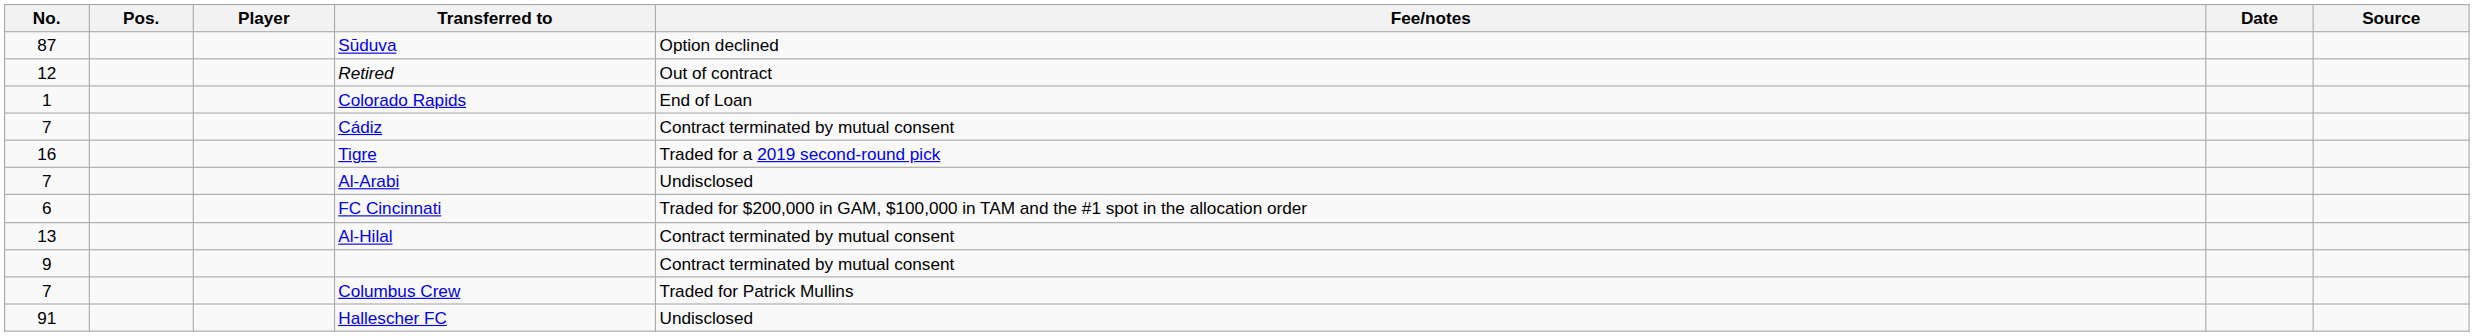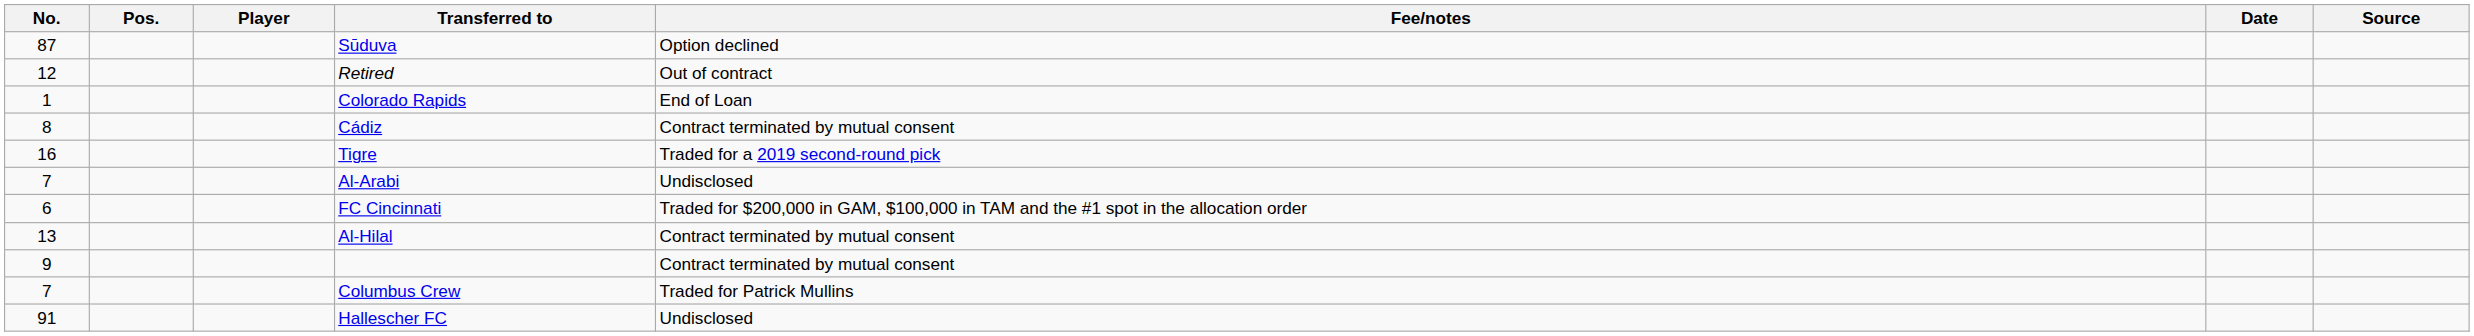 <table class="wikitable sortable" style="width:110%; text-align:center; font-size:95%; text-align:left;">
 <tr>
 <th>No.</th>
 <th>Pos.</th>
 <th>Player</th>
 <th>Transferred to</th>
 <th>Fee/notes</th>
 <th>Date</th>
 <th>Source</th>
 </tr>
 <tr>
 <td align=center>87</td>
 <td align=center></td>
 <td></td>
 <td> <a href='#'>Sūduva</a></td>
 <td>Option declined</td>
 <td></td>
 <td></td>
 </tr>
 <tr>
 <td align=center>12</td>
 <td align=center></td>
 <td></td>
 <td><em>Retired</em></td>
 <td>Out of contract</td>
 <td></td>
 <td></td>
 </tr>
 <tr>
 <td align=center>1</td>
 <td align=center></td>
 <td></td>
 <td> <a href='#'>Colorado Rapids</a></td>
 <td>End of Loan</td>
 <td></td>
 <td></td>
 </tr>
 <tr>
-<td align=center>7</td>
+<td align=center>8</td>
 <td align=center></td>
 <td></td>
 <td> <a href='#'>Cádiz</a></td>
 <td>Contract terminated by mutual consent</td>
 <td></td>
 <td></td>
 </tr>
 <tr>
 <td align=center>16</td>
 <td align=center></td>
 <td></td>
 <td align="left"> <a href='#'>Tigre</a></td>
 <td>Traded for a <a href='#'>2019 second-round pick</a></td>
 <td></td>
 <td></td>
 </tr>
 <tr>
 <td align=center>7</td>
 <td align=center></td>
 <td></td>
 <td align="left">  <a href='#'>Al-Arabi</a></td>
 <td>Undisclosed</td>
 <td></td>
 <td></td>
 </tr>
 <tr>
 <td align=center>6</td>
 <td align=center></td>
 <td></td>
 <td align="left"> <a href='#'>FC Cincinnati</a></td>
 <td>Traded for $200,000 in GAM, $100,000 in TAM and the #1 spot in the allocation order</td>
 <td></td>
 <td></td>
 </tr>
 <tr>
 <td align=center>13</td>
 <td align=center></td>
 <td></td>
 <td align="left"> <a href='#'>Al-Hilal</a></td>
 <td>Contract terminated by mutual consent</td>
 <td></td>
 <td></td>
 </tr>
 <tr>
 <td align=center>9</td>
 <td align=center></td>
 <td></td>
 <td align="left"></td>
 <td>Contract terminated by mutual consent</td>
 <td></td>
 <td></td>
 </tr>
 <tr>
 <td align=center>7</td>
 <td align=center></td>
 <td></td>
 <td align="left"> <a href='#'>Columbus Crew</a></td>
 <td>Traded for Patrick Mullins</td>
 <td></td>
 <td></td>
 </tr>
 <tr>
 <td align=center>91</td>
 <td align=center></td>
 <td></td>
 <td align="left"> <a href='#'>Hallescher FC</a></td>
 <td>Undisclosed</td>
 <td></td>
 <td></td>
 </tr>
 </table>
